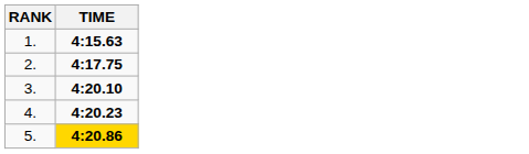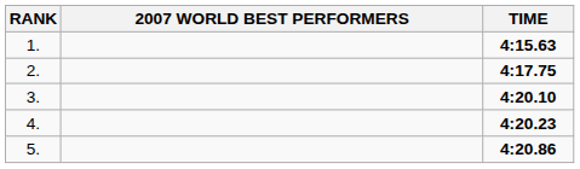 <table class="wikitable" style="border-collapse: collapse; font-size: 90%;">
 <tr>
 <th>RANK</th>
+<th align="center" style="width: 25em">2007 WORLD BEST PERFORMERS</th>
 <th align="center" style="width: 5em">TIME</th>
 </tr>
 <tr>
 <td align="center">1.</td>
+<td></td>
 <td align="center"><strong>4:15.63</strong></td>
 </tr>
 <tr>
 <td align="center">2.</td>
+<td></td>
 <td align="center"><strong>4:17.75</strong></td>
 </tr>
 <tr>
 <td align="center">3.</td>
+<td></td>
 <td align="center"><strong>4:20.10</strong></td>
 </tr>
 <tr>
 <td align="center">4.</td>
+<td></td>
 <td align="center"><strong>4:20.23</strong></td>
 </tr>
 <tr>
 <td align="center">5.</td>
-<td align="center" style="background: gold;"><strong>4:20.86</strong></td>
+<td></td>
+<td align="center"><strong>4:20.86</strong></td>
 </tr>
 </table>
